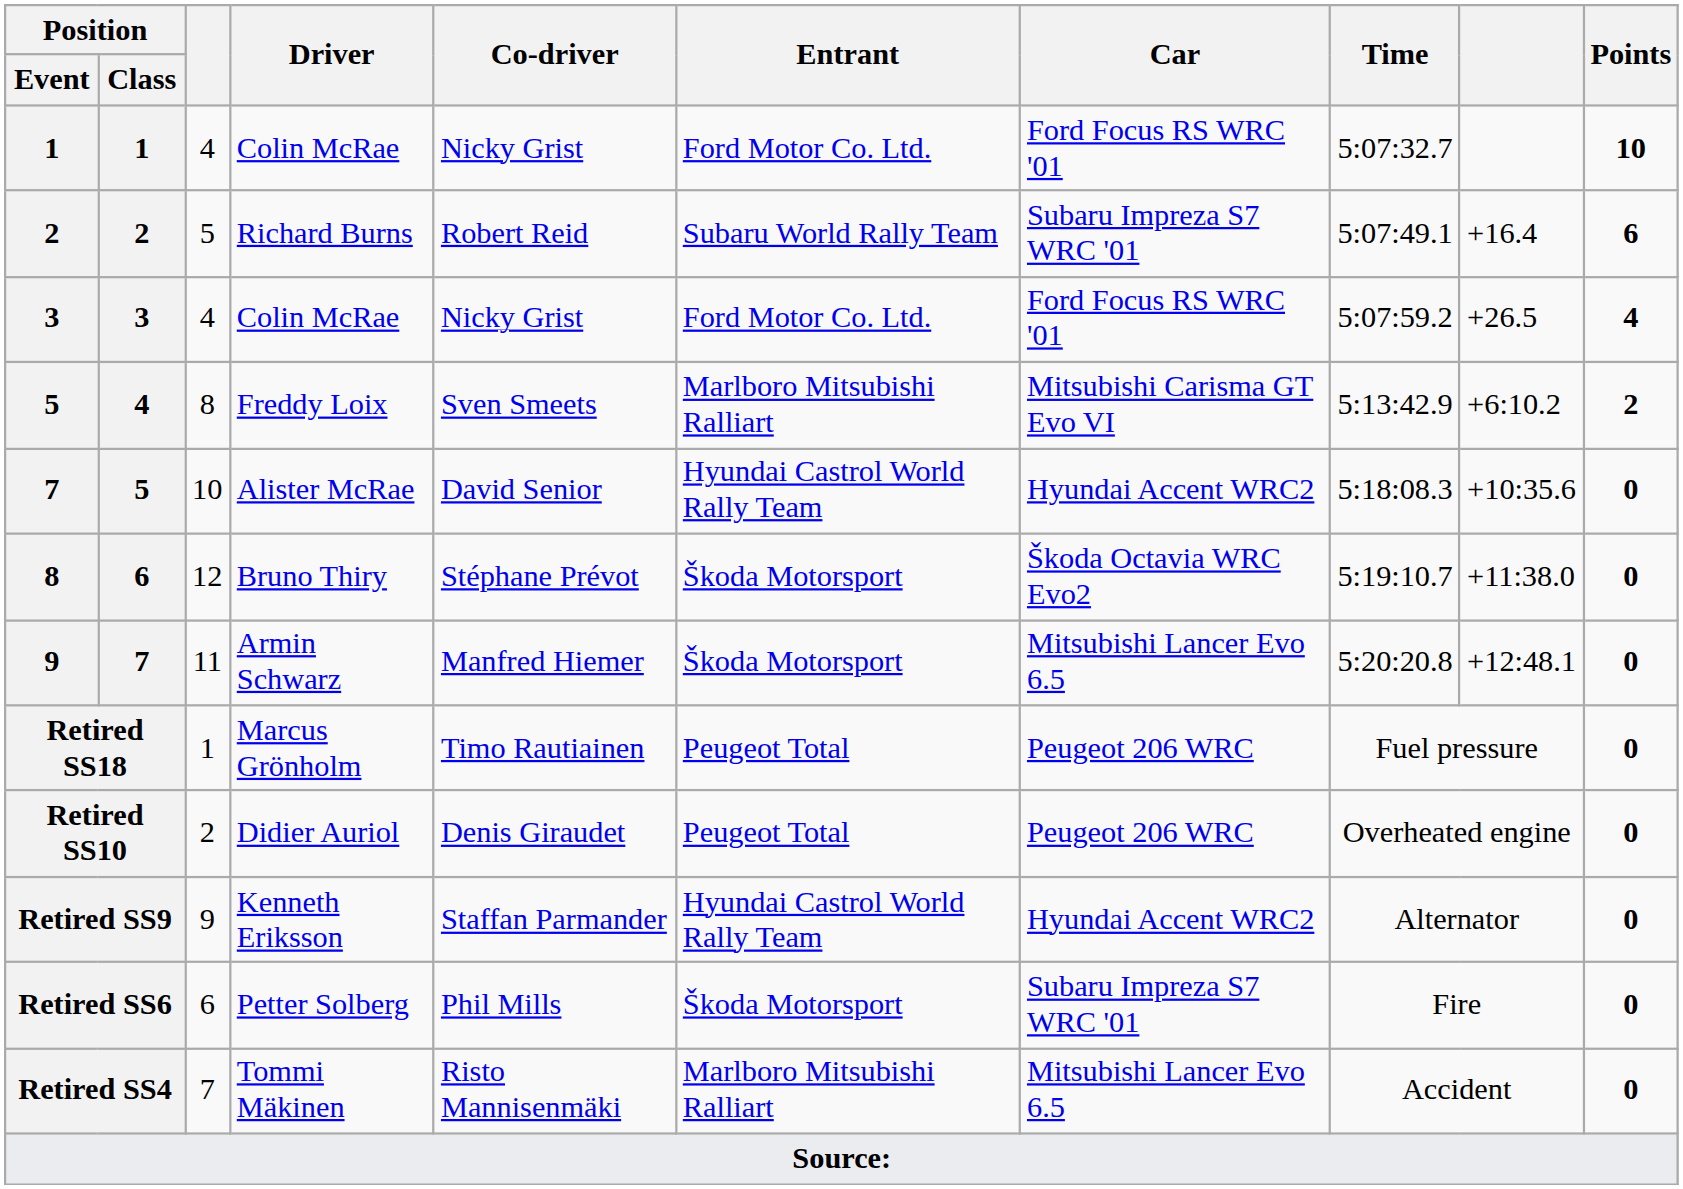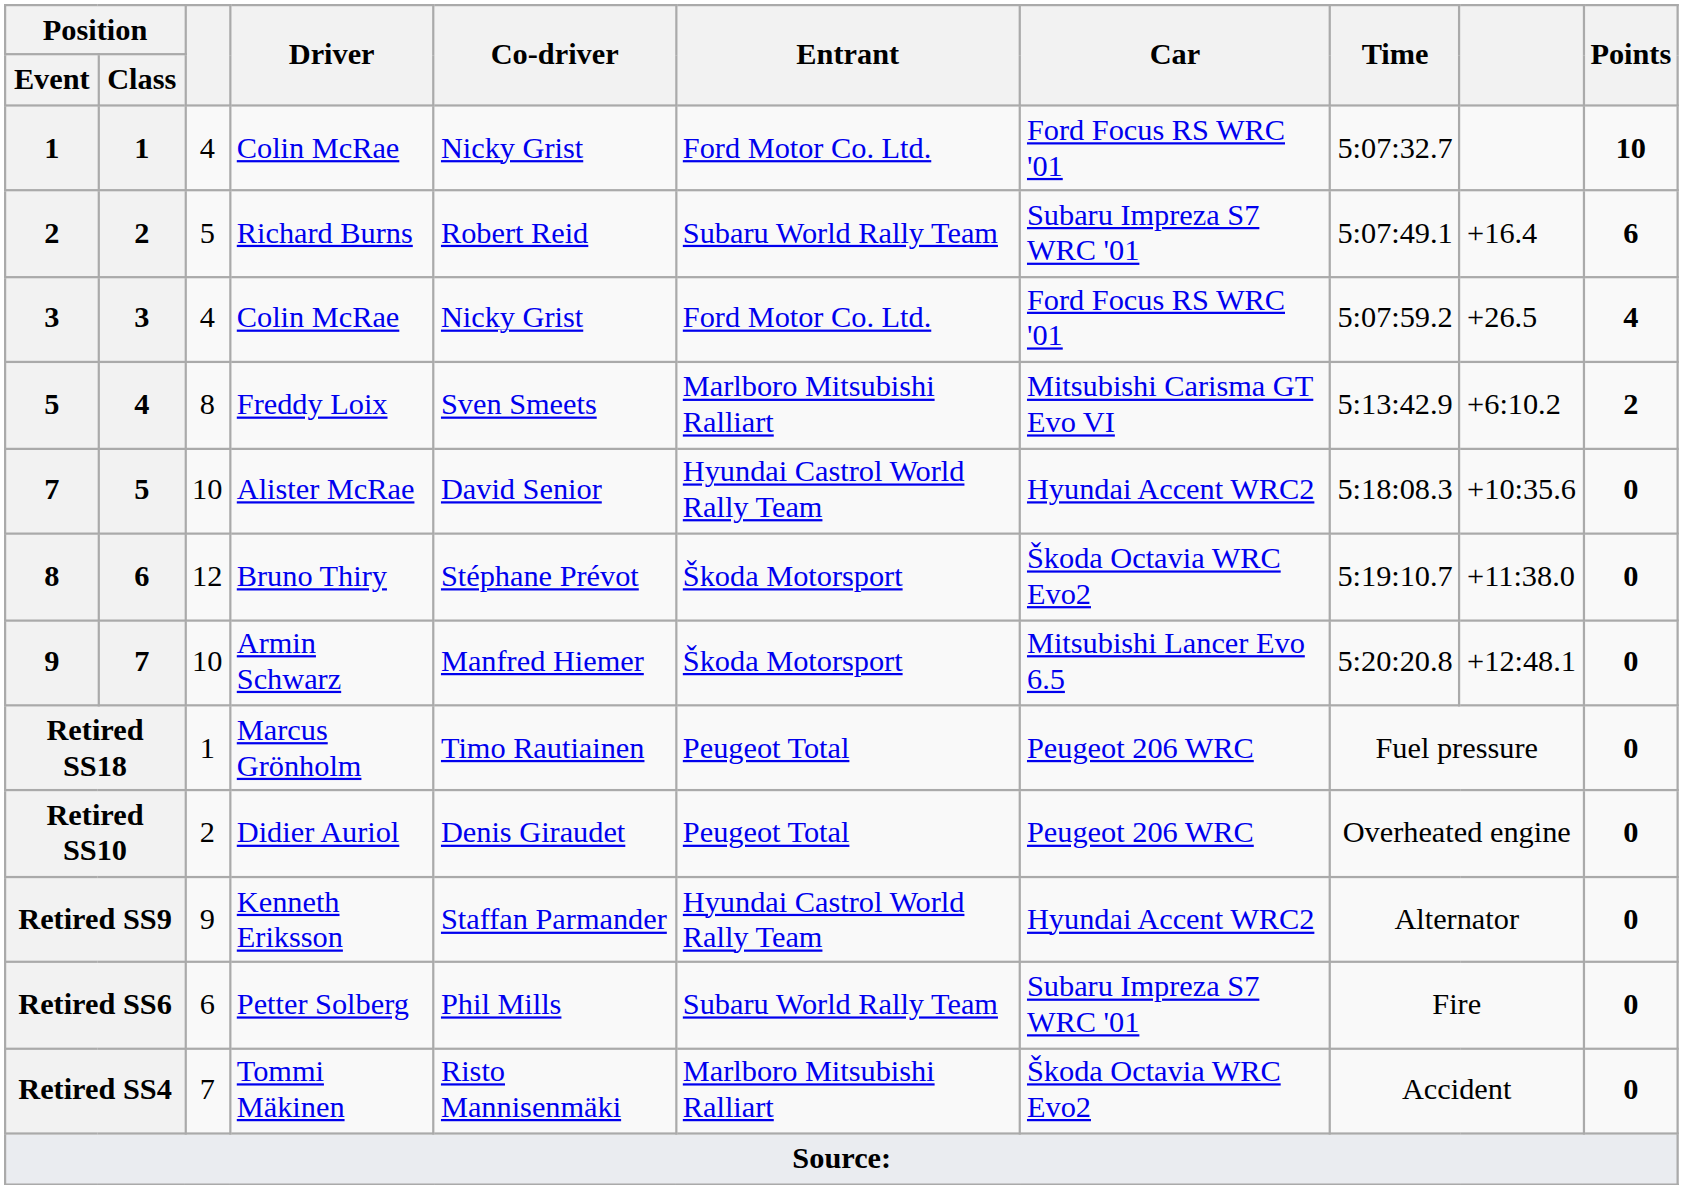 <table class="wikitable" width=85% style="font-size: 85%;">
 <tr>
 <th colspan="2">Position</th>
 <th rowspan="2"></th>
 <th rowspan="2">Driver</th>
 <th rowspan="2">Co-driver</th>
 <th rowspan="2">Entrant</th>
 <th rowspan="2">Car</th>
 <th rowspan="2">Time</th>
 <th rowspan="2"></th>
 <th rowspan="2">Points</th>
 </tr>
 <tr>
 <th>Event</th>
 <th>Class</th>
 </tr>
 <tr>
 <th>1</th>
 <th>1</th>
 <td align="center">4</td>
 <td> <a href='#'>Colin McRae</a></td>
 <td> <a href='#'>Nicky Grist</a></td>
 <td> <a href='#'>Ford Motor Co. Ltd.</a></td>
 <td><a href='#'>Ford Focus RS WRC '01</a></td>
 <td>5:07:32.7</td>
 <td></td>
 <td align="center"><strong>10</strong></td>
 </tr>
 <tr>
 <th>2</th>
 <th>2</th>
 <td align="center">5</td>
 <td> <a href='#'>Richard Burns</a></td>
 <td> <a href='#'>Robert Reid</a></td>
 <td> <a href='#'>Subaru World Rally Team</a></td>
 <td><a href='#'>Subaru Impreza S7 WRC '01</a></td>
 <td>5:07:49.1</td>
 <td>+16.4</td>
 <td align="center"><strong>6</strong></td>
 </tr>
 <tr>
 <th>3</th>
 <th>3</th>
 <td align="center">4</td>
 <td> <a href='#'>Colin McRae</a></td>
 <td> <a href='#'>Nicky Grist</a></td>
 <td> <a href='#'>Ford Motor Co. Ltd.</a></td>
 <td><a href='#'>Ford Focus RS WRC '01</a></td>
 <td>5:07:59.2</td>
 <td>+26.5</td>
 <td align="center"><strong>4</strong></td>
 </tr>
 <tr>
 <th>5</th>
 <th>4</th>
 <td align="center">8</td>
 <td> <a href='#'>Freddy Loix</a></td>
 <td> <a href='#'>Sven Smeets</a></td>
 <td> <a href='#'>Marlboro Mitsubishi Ralliart</a></td>
 <td><a href='#'>Mitsubishi Carisma GT Evo VI</a></td>
 <td>5:13:42.9</td>
 <td>+6:10.2</td>
 <td align="center"><strong>2</strong></td>
 </tr>
 <tr>
 <th>7</th>
 <th>5</th>
 <td align="center">10</td>
 <td> <a href='#'>Alister McRae</a></td>
 <td> <a href='#'>David Senior</a></td>
 <td> <a href='#'>Hyundai Castrol World Rally Team</a></td>
 <td><a href='#'>Hyundai Accent WRC2</a></td>
 <td>5:18:08.3</td>
 <td>+10:35.6</td>
 <td align="center"><strong>0</strong></td>
 </tr>
 <tr>
 <th>8</th>
 <th>6</th>
 <td align="center">12</td>
 <td> <a href='#'>Bruno Thiry</a></td>
 <td> <a href='#'>Stéphane Prévot</a></td>
 <td> <a href='#'>Škoda Motorsport</a></td>
 <td><a href='#'>Škoda Octavia WRC Evo2</a></td>
 <td>5:19:10.7</td>
 <td>+11:38.0</td>
 <td align="center"><strong>0</strong></td>
 </tr>
 <tr>
 <th>9</th>
 <th>7</th>
-<td align="center">11</td>
+<td align="center">10</td>
 <td> <a href='#'>Armin Schwarz</a></td>
 <td> <a href='#'>Manfred Hiemer</a></td>
 <td> <a href='#'>Škoda Motorsport</a></td>
 <td><a href='#'>Mitsubishi Lancer Evo 6.5</a></td>
 <td>5:20:20.8</td>
 <td>+12:48.1</td>
 <td align="center"><strong>0</strong></td>
 </tr>
 <tr>
 <th colspan="2">Retired SS18</th>
 <td align="center">1</td>
 <td> <a href='#'>Marcus Grönholm</a></td>
 <td> <a href='#'>Timo Rautiainen</a></td>
 <td> <a href='#'>Peugeot Total</a></td>
 <td><a href='#'>Peugeot 206 WRC</a></td>
 <td align="center" colspan="2">Fuel pressure</td>
 <td align="center"><strong>0</strong></td>
 </tr>
 <tr>
 <th colspan="2">Retired SS10</th>
 <td align="center">2</td>
 <td> <a href='#'>Didier Auriol</a></td>
 <td> <a href='#'>Denis Giraudet</a></td>
 <td> <a href='#'>Peugeot Total</a></td>
 <td><a href='#'>Peugeot 206 WRC</a></td>
 <td align="center" colspan="2">Overheated engine</td>
 <td align="center"><strong>0</strong></td>
 </tr>
 <tr>
 <th colspan="2">Retired SS9</th>
 <td align="center">9</td>
 <td> <a href='#'>Kenneth Eriksson</a></td>
 <td> <a href='#'>Staffan Parmander</a></td>
 <td> <a href='#'>Hyundai Castrol World Rally Team</a></td>
 <td><a href='#'>Hyundai Accent WRC2</a></td>
 <td align="center" colspan="2">Alternator</td>
 <td align="center"><strong>0</strong></td>
 </tr>
 <tr>
 <th colspan="2">Retired SS6</th>
 <td align="center">6</td>
 <td> <a href='#'>Petter Solberg</a></td>
 <td> <a href='#'>Phil Mills</a></td>
-<td> <a href='#'>Škoda Motorsport</a></td>
+<td> <a href='#'>Subaru World Rally Team</a></td>
 <td><a href='#'>Subaru Impreza S7 WRC '01</a></td>
 <td align="center" colspan="2">Fire</td>
 <td align="center"><strong>0</strong></td>
 </tr>
 <tr>
 <th colspan="2">Retired SS4</th>
 <td align="center">7</td>
 <td> <a href='#'>Tommi Mäkinen</a></td>
 <td> <a href='#'>Risto Mannisenmäki</a></td>
 <td> <a href='#'>Marlboro Mitsubishi Ralliart</a></td>
-<td><a href='#'>Mitsubishi Lancer Evo 6.5</a></td>
+<td><a href='#'>Škoda Octavia WRC Evo2</a></td>
 <td align="center" colspan="2">Accident</td>
 <td align="center"><strong>0</strong></td>
 </tr>
 <tr>
 <td style="background-color:#EAECF0; text-align:center" colspan="10"><strong>Source:</strong></td>
 </tr>
 <tr>
 </tr>
 </table>
